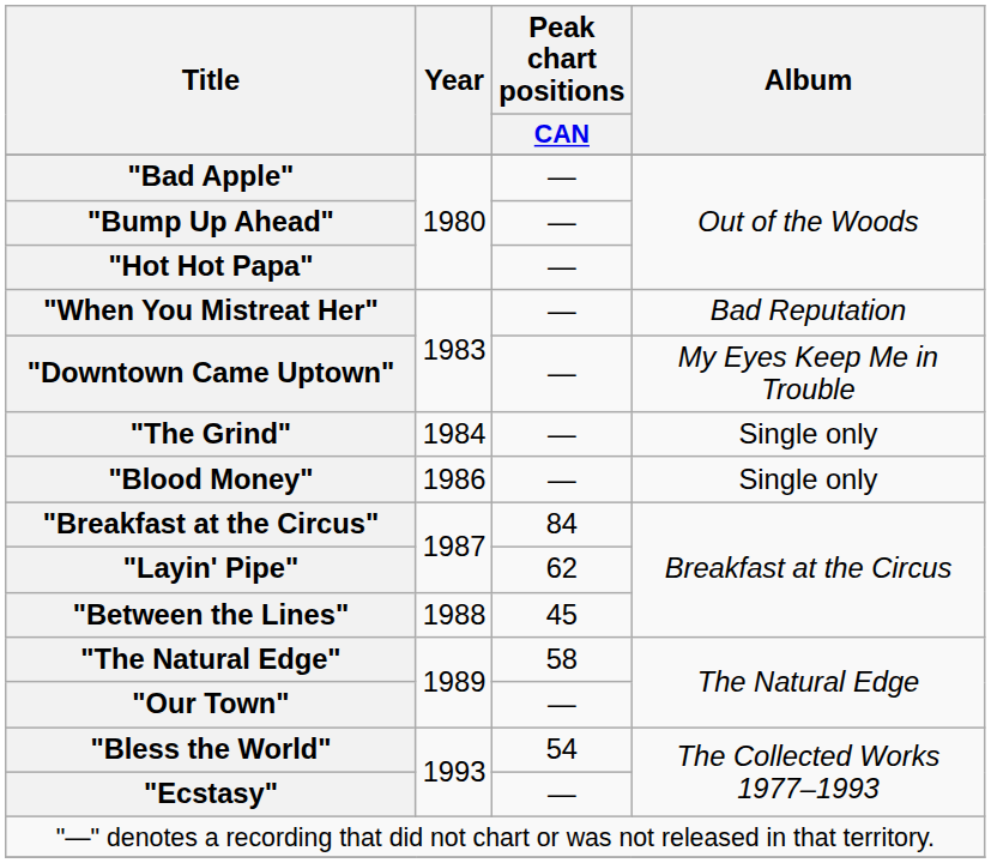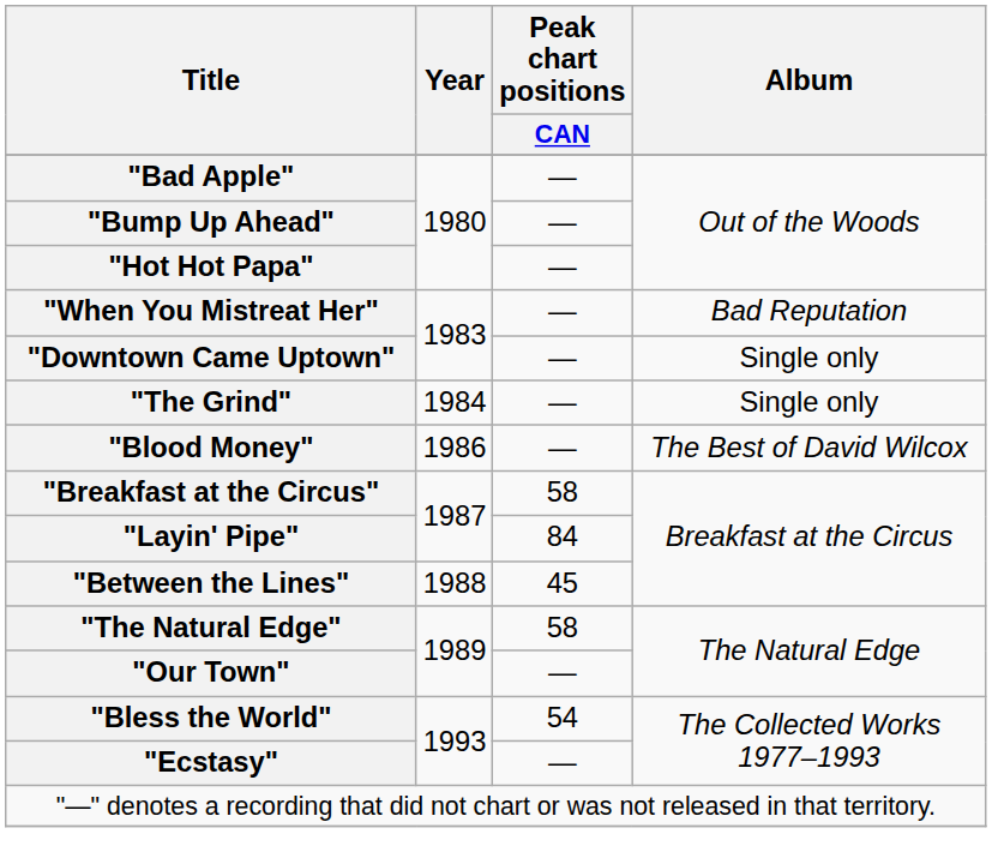 <table class="wikitable plainrowheaders" style="text-align:center;">
 <tr>
 <th scope="col" rowspan="2" style="width:14em;">Title</th>
 <th scope="col" rowspan="2">Year</th>
 <th scope="col" colspan="1">Peak chart positions</th>
 <th scope="col" rowspan="2" style="width:12em;">Album</th>
 </tr>
 <tr>
 <th scope="col" style="width:2.2em;font-size:90%;"><a href='#'>CAN</a><br></th>
 </tr>
 <tr>
 </tr>
 <tr>
 <th scope="row">"Bad Apple"</th>
 <td rowspan=3>1980</td>
 <td>—</td>
 <td rowspan="3"><em>Out of the Woods</em></td>
 </tr>
 <tr>
 <th scope="row">"Bump Up Ahead"</th>
 <td>—</td>
 </tr>
 <tr>
 <th scope="row">"Hot Hot Papa"</th>
 <td>—</td>
 </tr>
 <tr>
 <th scope="row">"When You Mistreat Her"</th>
 <td rowspan=2>1983</td>
 <td>—</td>
 <td rowspan="1"><em>Bad Reputation</em></td>
 </tr>
 <tr>
 <th scope="row">"Downtown Came Uptown"</th>
 <td>—</td>
-<td rowspan="1"><em>My Eyes Keep Me in Trouble</em></td>
+<td rowspan="1">Single only</td>
 </tr>
 <tr>
 <th scope="row">"The Grind"</th>
 <td>1984</td>
 <td>—</td>
 <td rowspan="1">Single only</td>
 </tr>
 <tr>
 <th scope="row">"Blood Money"</th>
 <td>1986</td>
 <td>—</td>
-<td rowspan="1">Single only</td>
+<td rowspan="1"><em>The Best of David Wilcox</em></td>
 </tr>
 <tr>
 <th scope="row">"Breakfast at the Circus"</th>
 <td rowspan=2>1987</td>
-<td>84</td>
+<td>58</td>
 <td rowspan="3"><em>Breakfast at the Circus</em></td>
 </tr>
 <tr>
 <th scope="row">"Layin' Pipe"</th>
-<td>62</td>
+<td>84</td>
 </tr>
 <tr>
 <th scope="row">"Between the Lines"</th>
 <td>1988</td>
 <td>45</td>
 </tr>
 <tr>
 <th scope="row">"The Natural Edge"</th>
 <td rowspan=2>1989</td>
 <td>58</td>
 <td rowspan="2"><em>The Natural Edge</em></td>
 </tr>
 <tr>
 <th scope="row">"Our Town"</th>
 <td>—</td>
 </tr>
 <tr>
 <th scope="row">"Bless the World"</th>
 <td rowspan=2>1993</td>
 <td>54</td>
 <td rowspan="2"><em>The Collected Works 1977–1993</em></td>
 </tr>
 <tr>
 <th scope="row">"Ecstasy"</th>
 <td>—</td>
 </tr>
 <tr>
 <td colspan="5" style="font-size:90%">"—" denotes a recording that did not chart or was not released in that territory.</td>
 </tr>
 <tr>
 </tr>
 </table>
